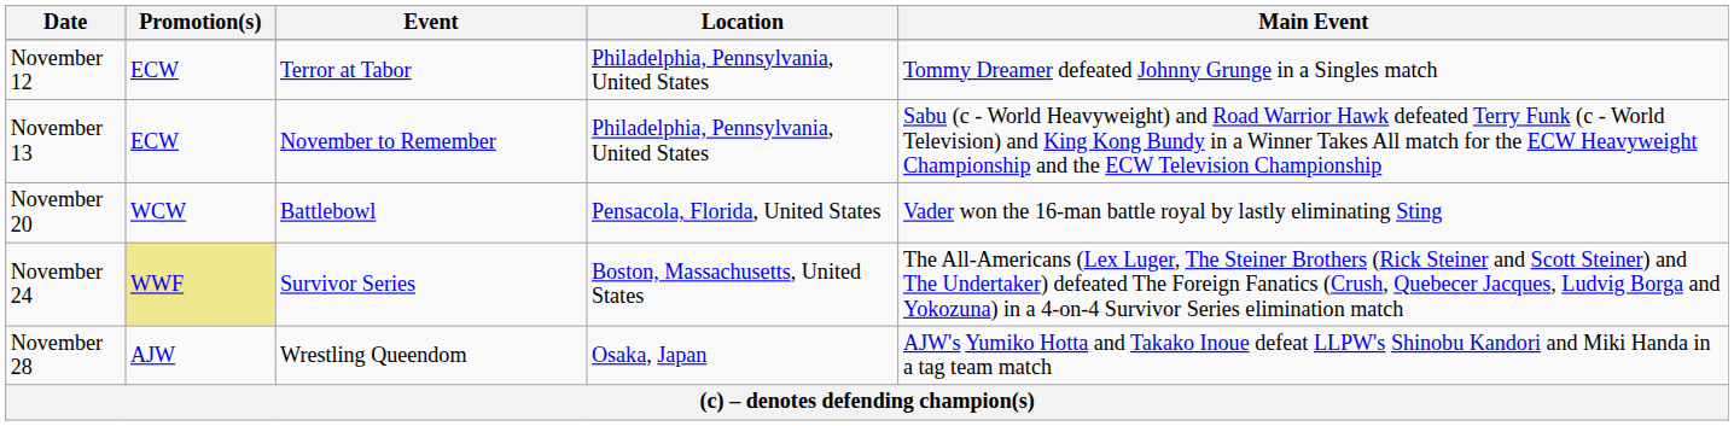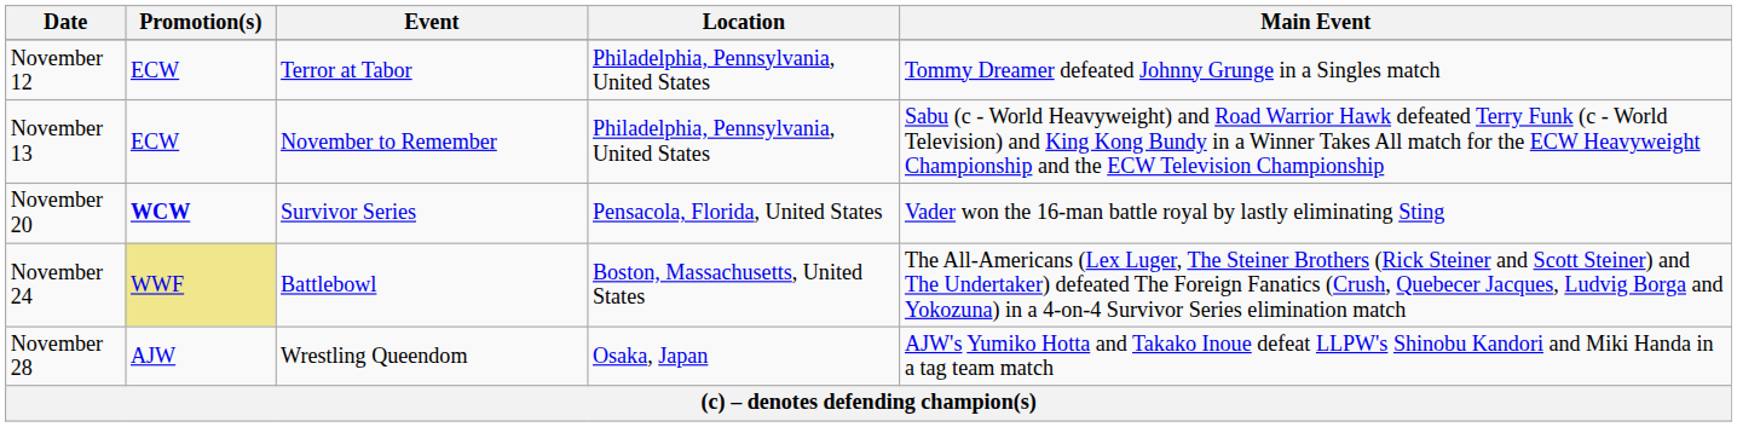 <table class="wikitable" style="width:100%;">
 <tr>
 <th width="5%">Date</th>
 <th width="5%">Promotion(s)</th>
 <th style="width:15%;">Event</th>
 <th style="width:15%;">Location</th>
 <th style="width:40%;">Main Event</th>
 </tr>
 <tr style="width:20%;" |Notes>
 </tr>
 <tr>
 <td>November 12</td>
 <td><a href='#'>ECW</a></td>
 <td><a href='#'>Terror at Tabor</a></td>
 <td><a href='#'>Philadelphia, Pennsylvania</a>, United States</td>
 <td><a href='#'>Tommy Dreamer</a> defeated <a href='#'>Johnny Grunge</a> in a Singles match</td>
 </tr>
 <tr>
 <td>November 13</td>
 <td><a href='#'>ECW</a></td>
 <td><a href='#'>November to Remember</a></td>
 <td><a href='#'>Philadelphia, Pennsylvania</a>, United States</td>
 <td><a href='#'>Sabu</a> (c - World Heavyweight) and <a href='#'>Road Warrior Hawk</a> defeated <a href='#'>Terry Funk</a> (c - World Television) and <a href='#'>King Kong Bundy</a> in a Winner Takes All match for the <a href='#'>ECW Heavyweight Championship</a> and the <a href='#'>ECW Television Championship</a></td>
 </tr>
 <tr>
 <td>November 20</td>
-<td><a href='#'>WCW</a></td>
-<td><a href='#'>Battlebowl</a></td>
+<td><strong><a href='#'>WCW</a></strong></td>
+<td><a href='#'>Survivor Series</a></td>
 <td><a href='#'>Pensacola, Florida</a>, United States</td>
 <td><a href='#'>Vader</a> won the 16-man battle royal by lastly eliminating <a href='#'>Sting</a></td>
 </tr>
 <tr>
 <td>November 24</td>
 <td style="background: khaki;"><a href='#'>WWF</a></td>
-<td><a href='#'>Survivor Series</a></td>
+<td><a href='#'>Battlebowl</a></td>
 <td><a href='#'>Boston, Massachusetts</a>, United States</td>
 <td>The All-Americans (<a href='#'>Lex Luger</a>, <a href='#'>The Steiner Brothers</a> (<a href='#'>Rick Steiner</a> and <a href='#'>Scott Steiner</a>) and <a href='#'>The Undertaker</a>) defeated The Foreign Fanatics (<a href='#'>Crush</a>, <a href='#'>Quebecer Jacques</a>, <a href='#'>Ludvig Borga</a> and <a href='#'>Yokozuna</a>) in a 4-on-4 Survivor Series elimination match</td>
 </tr>
 <tr>
 <td>November 28</td>
 <td><a href='#'>AJW</a></td>
 <td>Wrestling Queendom</td>
 <td><a href='#'>Osaka</a>, <a href='#'>Japan</a></td>
 <td><a href='#'>AJW's</a> <a href='#'>Yumiko Hotta</a> and <a href='#'>Takako Inoue</a> defeat <a href='#'> LLPW's</a> <a href='#'>Shinobu Kandori</a> and Miki Handa in a tag team match</td>
 </tr>
 <tr>
 <th colspan="6">(c) – denotes defending champion(s)</th>
 </tr>
 </table>
